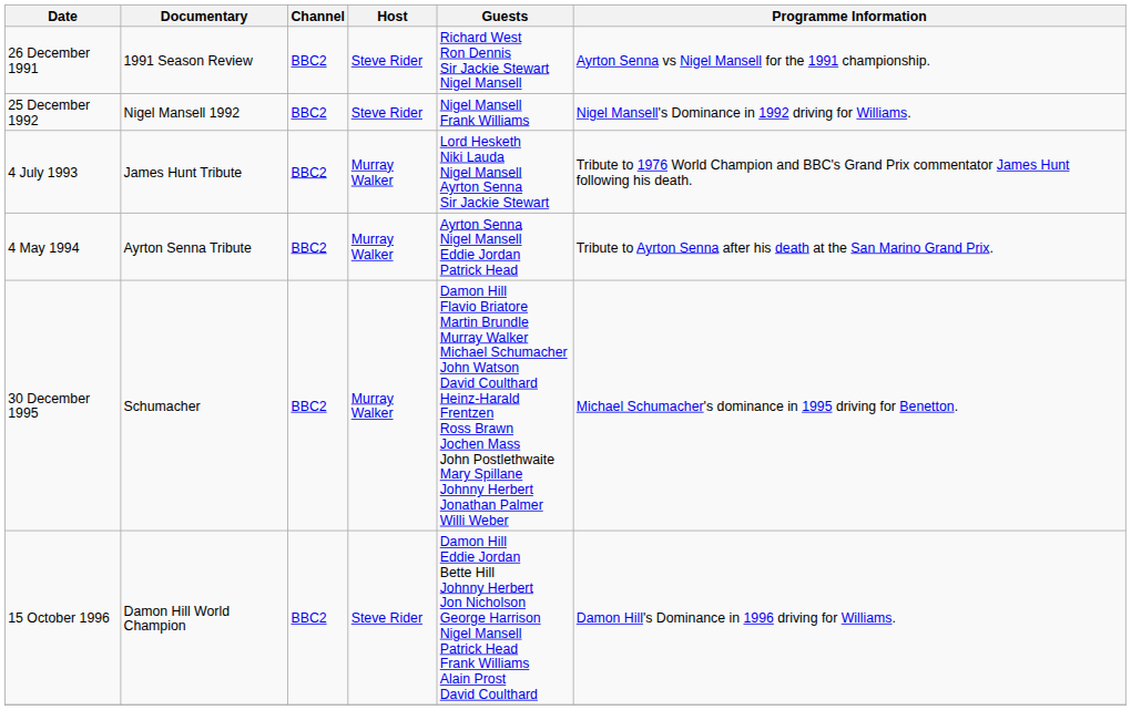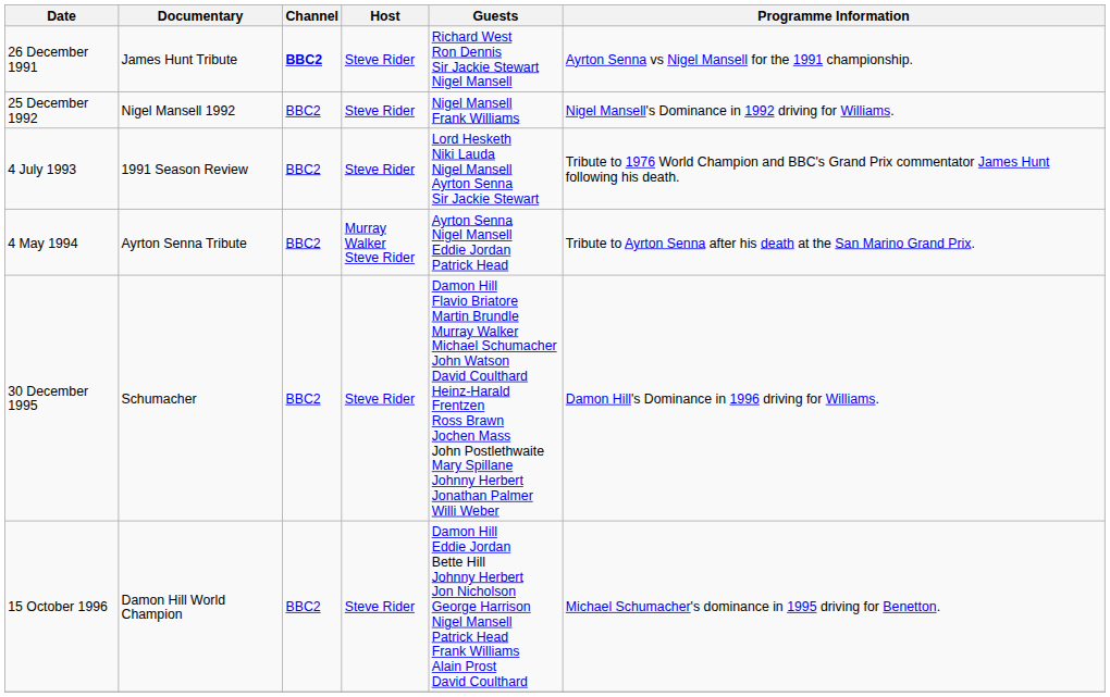 <table class="wikitable" style="font-size: 95%">
 <tr>
 <th>Date</th>
 <th>Documentary</th>
 <th>Channel</th>
 <th>Host</th>
 <th>Guests</th>
 <th>Programme Information</th>
 </tr>
 <tr>
 <td>26 December 1991</td>
-<td>1991 Season Review</td>
-<td><a href='#'>BBC2</a></td>
+<td>James Hunt Tribute</td>
+<td><strong><a href='#'>BBC2</a></strong></td>
 <td><a href='#'>Steve Rider</a></td>
 <td><a href='#'>Richard West</a> <br> <a href='#'>Ron Dennis</a> <br> <a href='#'>Sir Jackie Stewart</a> <br> <a href='#'>Nigel Mansell</a></td>
 <td><a href='#'>Ayrton Senna</a> vs <a href='#'>Nigel Mansell</a> for the <a href='#'>1991</a> championship.</td>
 </tr>
 <tr>
 <td>25 December 1992</td>
 <td>Nigel Mansell 1992</td>
 <td><a href='#'>BBC2</a></td>
 <td><a href='#'>Steve Rider</a></td>
 <td><a href='#'>Nigel Mansell</a> <br> <a href='#'>Frank Williams</a></td>
 <td><a href='#'>Nigel Mansell</a>'s Dominance in <a href='#'>1992</a> driving for <a href='#'>Williams</a>.</td>
 </tr>
 <tr>
 <td>4 July 1993</td>
-<td>James Hunt Tribute</td>
+<td>1991 Season Review</td>
 <td><a href='#'>BBC2</a></td>
-<td><a href='#'>Murray Walker</a></td>
+<td><a href='#'>Steve Rider</a></td>
 <td><a href='#'>Lord Hesketh</a> <br> <a href='#'>Niki Lauda</a> <br> <a href='#'>Nigel Mansell</a> <br> <a href='#'>Ayrton Senna</a> <br> <a href='#'>Sir Jackie Stewart</a></td>
 <td>Tribute to <a href='#'>1976</a> World Champion and BBC's Grand Prix commentator <a href='#'>James Hunt</a> following his death.</td>
 </tr>
 <tr>
 <td>4 May 1994</td>
 <td>Ayrton Senna Tribute</td>
 <td><a href='#'>BBC2</a></td>
-<td><a href='#'>Murray Walker</a></td>
+<td><a href='#'>Murray Walker</a> <br> <a href='#'>Steve Rider</a></td>
 <td><a href='#'>Ayrton Senna</a> <br> <a href='#'>Nigel Mansell</a> <br> <a href='#'>Eddie Jordan</a> <br> <a href='#'>Patrick Head</a></td>
 <td>Tribute to <a href='#'>Ayrton Senna</a> after his <a href='#'>death</a> at the <a href='#'>San Marino Grand Prix</a>.</td>
 </tr>
 <tr>
 <td>30 December 1995</td>
 <td>Schumacher</td>
 <td><a href='#'>BBC2</a></td>
-<td><a href='#'>Murray Walker</a></td>
+<td><a href='#'>Steve Rider</a></td>
 <td><a href='#'>Damon Hill</a> <br> <a href='#'>Flavio Briatore</a> <br> <a href='#'>Martin Brundle</a> <br> <a href='#'>Murray Walker</a> <br> <a href='#'>Michael Schumacher</a> <br> <a href='#'>John Watson</a> <br> <a href='#'>David Coulthard</a> <br> <a href='#'>Heinz-Harald Frentzen</a> <br> <a href='#'>Ross Brawn</a> <br> <a href='#'>Jochen Mass</a> <br> John Postlethwaite <br> <a href='#'>Mary Spillane</a> <br> <a href='#'>Johnny Herbert</a> <br> <a href='#'>Jonathan Palmer</a> <br> <a href='#'>Willi Weber</a></td>
-<td><a href='#'>Michael Schumacher</a>'s dominance in <a href='#'>1995</a> driving for <a href='#'>Benetton</a>.</td>
+<td><a href='#'>Damon Hill</a>'s Dominance in <a href='#'>1996</a> driving for <a href='#'>Williams</a>.</td>
 </tr>
 <tr>
 <td>15 October 1996</td>
 <td>Damon Hill World Champion</td>
 <td><a href='#'>BBC2</a></td>
 <td><a href='#'>Steve Rider</a></td>
 <td><a href='#'>Damon Hill</a> <br> <a href='#'>Eddie Jordan</a> <br> Bette Hill <br> <a href='#'>Johnny Herbert</a> <br> <a href='#'>Jon Nicholson</a> <br> <a href='#'>George Harrison</a> <br> <a href='#'>Nigel Mansell</a> <br> <a href='#'>Patrick Head</a> <br> <a href='#'>Frank Williams</a> <br> <a href='#'>Alain Prost</a> <br> <a href='#'>David Coulthard</a></td>
-<td><a href='#'>Damon Hill</a>'s Dominance in <a href='#'>1996</a> driving for <a href='#'>Williams</a>.</td>
+<td><a href='#'>Michael Schumacher</a>'s dominance in <a href='#'>1995</a> driving for <a href='#'>Benetton</a>.</td>
 </tr>
 <tr>
 </tr>
 </table>
